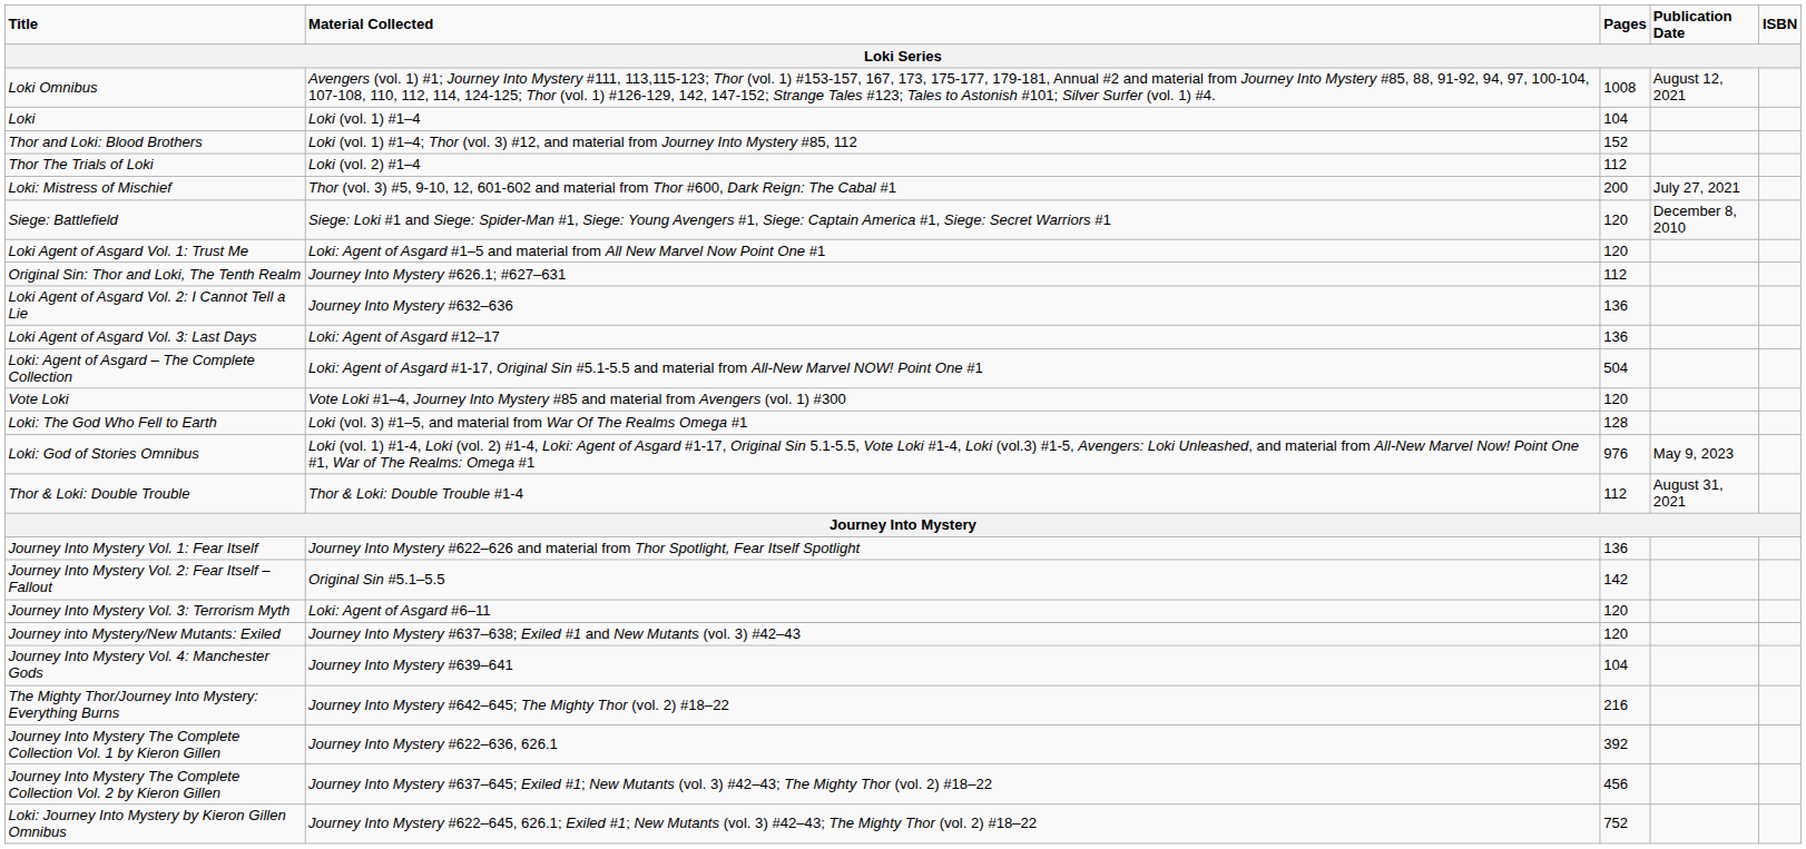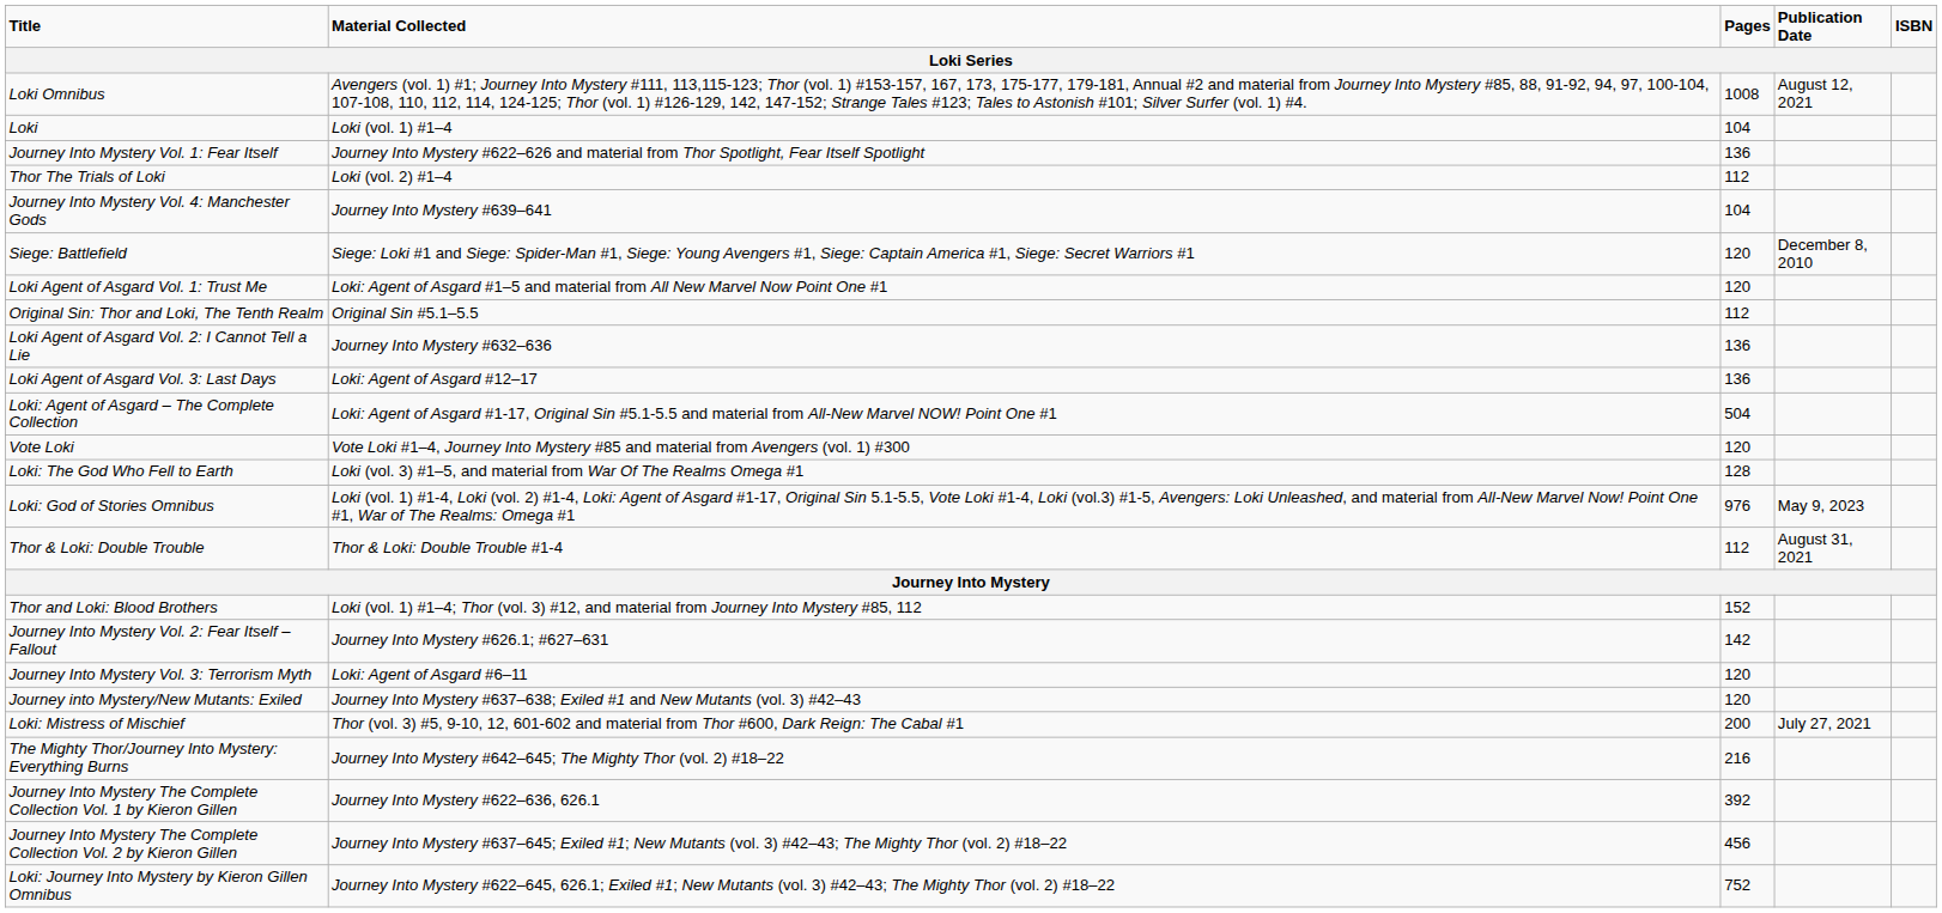 <table class="wikitable">
 <tr>
 <td><strong>Title</strong></td>
 <td><strong>Material Collected</strong></td>
 <td><strong>Pages</strong></td>
 <td><strong>Publication Date</strong></td>
 <td><strong>ISBN</strong></td>
 </tr>
 <tr>
 <th colspan="5"><strong>Loki Series</strong></th>
 </tr>
 <tr>
 <td><em>Loki Omnibus</em></td>
 <td><em>Avengers</em> (vol. 1) #1; <em>Journey Into Mystery</em> #111, 113,115-123; <em>Thor</em> (vol. 1) #153-157, 167, 173, 175-177, 179-181, Annual #2 and material from <em>Journey Into Mystery</em> #85, 88, 91-92, 94, 97, 100-104, 107-108, 110, 112, 114, 124-125; <em>Thor</em> (vol. 1) #126-129, 142, 147-152; <em>Strange Tales</em> #123; <em>Tales to Astonish</em> #101; <em>Silver Surfer</em> (vol. 1) #4.</td>
 <td>1008</td>
 <td>August 12, 2021</td>
 <td></td>
 </tr>
 <tr>
 <td><em>Loki</em></td>
 <td><em>Loki</em> (vol. 1) #1–4</td>
 <td>104</td>
 <td></td>
 <td></td>
 </tr>
 <tr>
-<td><em>Thor and Loki: Blood Brothers</em></td>
-<td><em>Loki</em> (vol. 1) #1–4; <em>Thor</em> (vol. 3) #12, and material from <em>Journey Into Mystery</em> #85, 112</td>
-<td>152</td>
+<td><em>Journey Into Mystery Vol. 1: Fear Itself</em></td>
+<td><em>Journey Into Mystery</em> #622–626 and material from <em>Thor Spotlight,</em> <em>Fear Itself Spotlight</em></td>
+<td>136</td>
 <td></td>
 <td></td>
 </tr>
 <tr>
 <td><em>Thor The Trials of Loki</em></td>
 <td><em>Loki</em> (vol. 2) #1–4</td>
 <td>112</td>
 <td></td>
 <td></td>
 </tr>
 <tr>
-<td><em>Loki: Mistress of Mischief</em></td>
-<td><em>Thor</em> (vol. 3) #5, 9-10, 12, 601-602 and material from <em>Thor</em> #600, <em>Dark Reign: The Cabal</em> #1</td>
-<td>200</td>
-<td>July 27, 2021</td>
+<td><em>Journey Into Mystery Vol. 4: Manchester Gods</em></td>
+<td><em>Journey Into Mystery</em> #639–641</td>
+<td>104</td>
+<td></td>
 <td></td>
 </tr>
 <tr>
 <td><em>Siege: Battlefield</em></td>
 <td><em>Siege: Loki</em> #1 and <em>Siege: Spider-Man</em> #1, <em>Siege: Young Avengers</em> #1, <em>Siege: Captain America</em> #1, <em>Siege: Secret Warriors</em> #1</td>
 <td>120</td>
 <td>December 8, 2010</td>
 <td></td>
 </tr>
 <tr>
 <td><em>Loki Agent of Asgard Vol. 1: Trust Me</em></td>
 <td><em>Loki: Agent of Asgard</em> #1–5 and material from <em>All New Marvel Now Point One</em> #1</td>
 <td>120</td>
 <td></td>
 <td></td>
 </tr>
 <tr>
 <td><em>Original Sin: Thor and Loki, The Tenth Realm</em></td>
-<td><em>Journey Into Mystery</em> #626.1; #627–631</td>
+<td><em>Original Sin</em> #5.1–5.5</td>
 <td>112</td>
 <td></td>
 <td></td>
 </tr>
 <tr>
 <td><em>Loki Agent of Asgard Vol. 2: I Cannot Tell a Lie</em></td>
 <td><em>Journey Into Mystery</em> #632–636</td>
 <td>136</td>
 <td></td>
 <td></td>
 </tr>
 <tr>
 <td><em>Loki Agent of Asgard Vol. 3: Last Days</em></td>
 <td><em>Loki: Agent of Asgard</em> #12–17</td>
 <td>136</td>
 <td></td>
 <td></td>
 </tr>
 <tr>
 <td><em>Loki: Agent of Asgard – The Complete Collection</em></td>
 <td><em>Loki: Agent of Asgard</em> #1-17, <em>Original Sin</em> #5.1-5.5 and material from <em>All-New Marvel NOW! Point One</em> #1</td>
 <td>504</td>
 <td></td>
 <td></td>
 </tr>
 <tr>
 <td><em>Vote Loki</em></td>
 <td><em>Vote Loki</em> #1–4, <em>Journey Into Mystery</em> #85 and material from <em>Avengers</em> (vol. 1) #300</td>
 <td>120</td>
 <td></td>
 <td></td>
 </tr>
 <tr>
 <td><em>Loki: The God Who Fell to Earth</em></td>
 <td><em>Loki</em> (vol. 3) #1–5, and material from <em>War Of The Realms Omega</em> #1</td>
 <td>128</td>
 <td></td>
 <td></td>
 </tr>
 <tr>
 <td><em>Loki: God of Stories Omnibus</em></td>
 <td><em>Loki</em> (vol. 1) #1-4, <em>Loki</em> (vol. 2) #1-4, <em>Loki: Agent of Asgard</em> #1-17, <em>Original Sin</em> 5.1-5.5, <em>Vote Loki</em> #1-4, <em>Loki</em> (vol.3) #1-5, <em>Avengers: Loki Unleashed</em>, and material from <em>All-New Marvel Now! Point One</em> #1, <em>War of The Realms: Omega</em> #1</td>
 <td>976</td>
 <td>May 9, 2023</td>
 <td></td>
 </tr>
 <tr>
 <td><em>Thor & Loki: Double Trouble</em></td>
 <td><em>Thor & Loki: Double Trouble</em> #1-4</td>
 <td>112</td>
 <td>August 31, 2021</td>
 <td></td>
 </tr>
 <tr>
 <th colspan="5"><strong>Journey Into Mystery</strong></th>
 </tr>
 <tr>
-<td><em>Journey Into Mystery Vol. 1: Fear Itself</em></td>
-<td><em>Journey Into Mystery</em> #622–626 and material from <em>Thor Spotlight,</em> <em>Fear Itself Spotlight</em></td>
-<td>136</td>
+<td><em>Thor and Loki: Blood Brothers</em></td>
+<td><em>Loki</em> (vol. 1) #1–4; <em>Thor</em> (vol. 3) #12, and material from <em>Journey Into Mystery</em> #85, 112</td>
+<td>152</td>
 <td></td>
 <td></td>
 </tr>
 <tr>
 <td><em>Journey Into Mystery Vol. 2: Fear Itself – Fallout</em></td>
-<td><em>Original Sin</em> #5.1–5.5</td>
+<td><em>Journey Into Mystery</em> #626.1; #627–631</td>
 <td>142</td>
 <td></td>
 <td></td>
 </tr>
 <tr>
 <td><em>Journey Into Mystery Vol. 3: Terrorism Myth</em></td>
 <td><em>Loki: Agent of Asgard</em> #6–11</td>
 <td>120</td>
 <td></td>
 <td></td>
 </tr>
 <tr>
 <td><em>Journey into Mystery/New Mutants: Exiled</em></td>
 <td><em>Journey Into Mystery</em> #637–638; <em>Exiled #1</em> and <em>New Mutants</em> (vol. 3) #42–43</td>
 <td>120</td>
 <td></td>
 <td></td>
 </tr>
 <tr>
-<td><em>Journey Into Mystery Vol. 4: Manchester Gods</em></td>
-<td><em>Journey Into Mystery</em> #639–641</td>
-<td>104</td>
-<td></td>
+<td><em>Loki: Mistress of Mischief</em></td>
+<td><em>Thor</em> (vol. 3) #5, 9-10, 12, 601-602 and material from <em>Thor</em> #600, <em>Dark Reign: The Cabal</em> #1</td>
+<td>200</td>
+<td>July 27, 2021</td>
 <td></td>
 </tr>
 <tr>
 <td><em>The Mighty Thor/Journey Into Mystery: Everything Burns</em></td>
 <td><em>Journey Into Mystery</em> #642–645; <em>The Mighty Thor</em> (vol. 2) #18–22</td>
 <td>216</td>
 <td></td>
 <td></td>
 </tr>
 <tr>
 <td><em>Journey Into Mystery The Complete Collection Vol. 1 by Kieron Gillen</em></td>
 <td><em>Journey Into Mystery</em> #622–636, 626.1</td>
 <td>392</td>
 <td></td>
 <td></td>
 </tr>
 <tr>
 <td><em>Journey Into Mystery The Complete Collection Vol. 2 by Kieron Gillen</em></td>
 <td><em>Journey Into Mystery</em> #637–645; <em>Exiled #1</em>; <em>New Mutants</em> (vol. 3) #42–43; <em>The Mighty Thor</em> (vol. 2) #18–22</td>
 <td>456</td>
 <td></td>
 <td></td>
 </tr>
 <tr>
 <td><em>Loki: Journey Into Mystery by Kieron Gillen Omnibus</em></td>
 <td><em>Journey Into Mystery</em> #622–645, 626.1; <em>Exiled #1</em>; <em>New Mutants</em> (vol. 3) #42–43; <em>The Mighty Thor</em> (vol. 2) #18–22</td>
 <td>752</td>
 <td></td>
 <td></td>
 </tr>
 </table>
